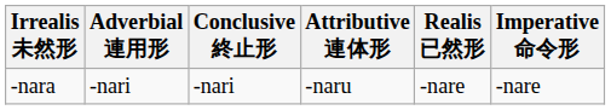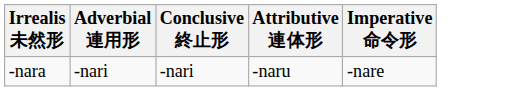 <table class="wikitable">
 <tr>
 <th>Irrealis<br>未然形</th>
 <th>Adverbial<br>連用形</th>
 <th>Conclusive<br>終止形</th>
 <th>Attributive<br>連体形</th>
-<th>Realis<br>已然形</th>
 <th>Imperative<br>命令形</th>
 </tr>
 <tr>
 <td>-nara</td>
 <td>-nari</td>
 <td>-nari</td>
 <td>-naru</td>
 <td>-nare</td>
-<td>-nare</td>
 </tr>
 </table>
